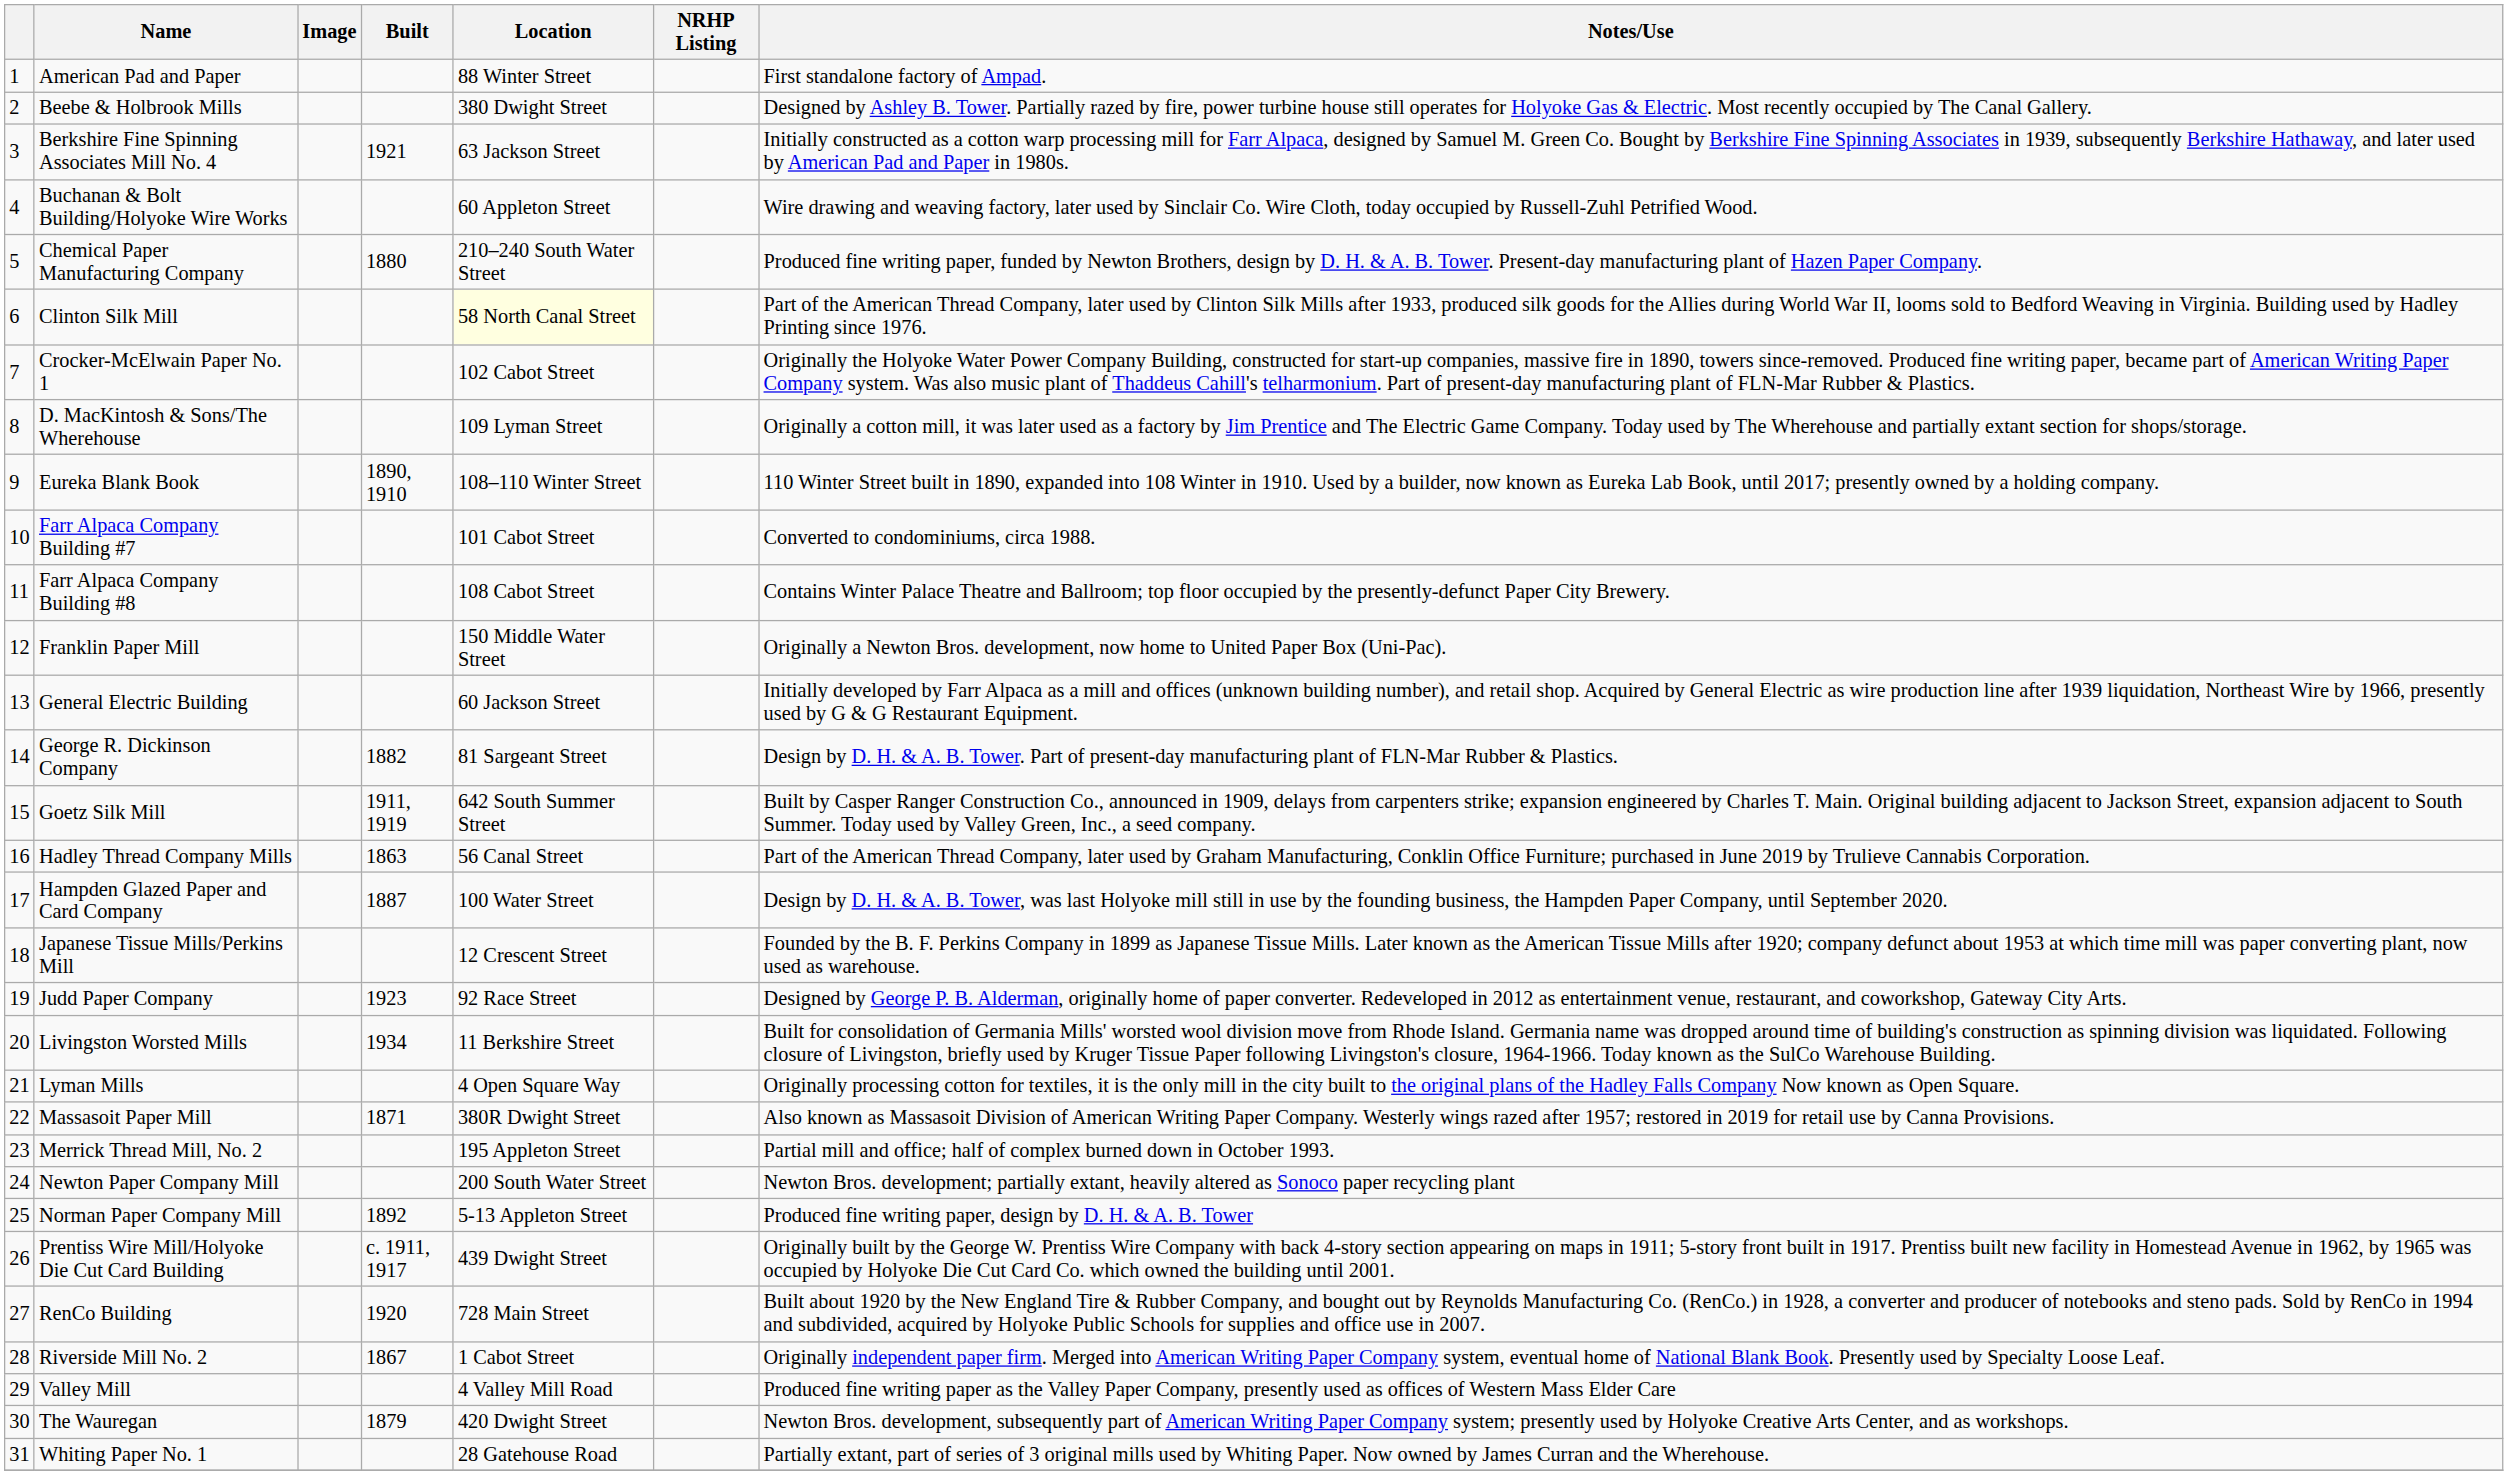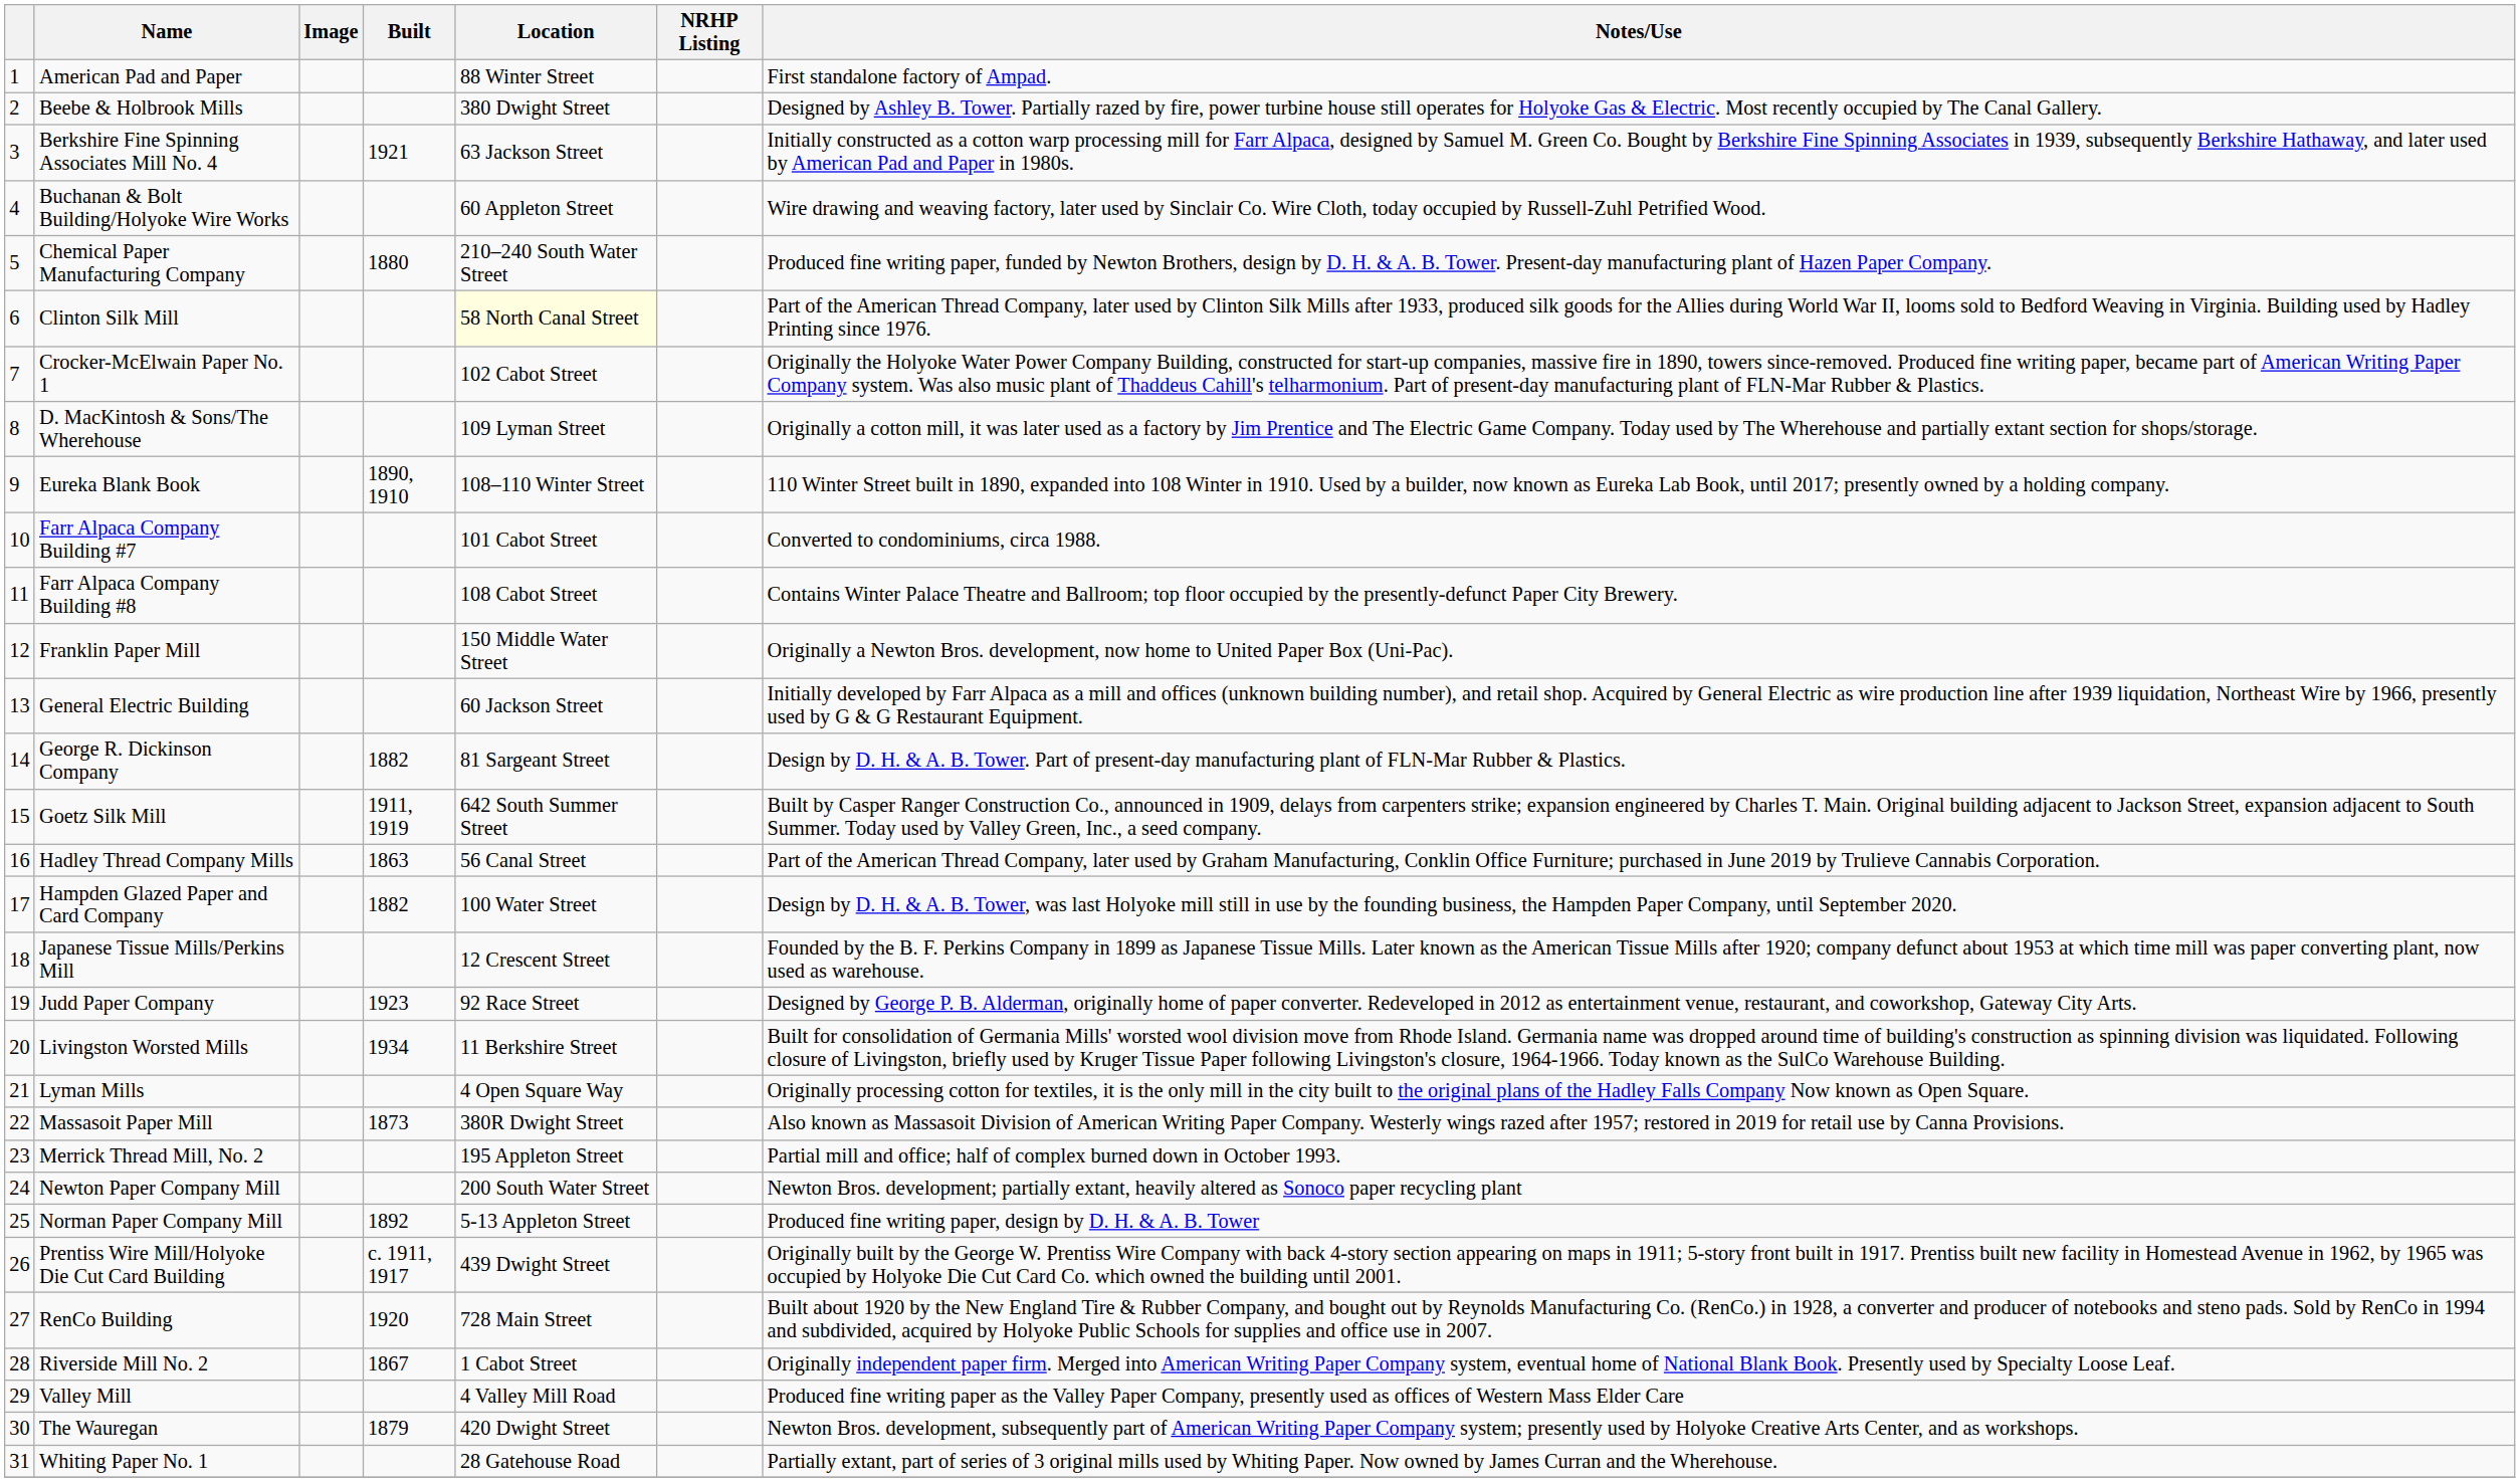 <table class="wikitable sortable">
 <tr>
 <th></th>
 <th scope="col" width="200">Name</th>
 <th>Image</th>
 <th>Built</th>
 <th scope="col" width="150">Location</th>
 <th>NRHP Listing</th>
 <th class="unsortable">Notes/Use</th>
 </tr>
 <tr>
 <td>1</td>
 <td>American Pad and Paper</td>
 <td></td>
 <td></td>
 <td>88 Winter Street</td>
 <td></td>
 <td>First standalone factory of <a href='#'>Ampad</a>.</td>
 </tr>
 <tr>
 <td>2</td>
 <td>Beebe & Holbrook Mills</td>
 <td></td>
 <td></td>
 <td>380 Dwight Street</td>
 <td></td>
 <td>Designed by <a href='#'>Ashley B. Tower</a>. Partially razed by fire, power turbine house still operates for <a href='#'>Holyoke Gas & Electric</a>. Most recently occupied by The Canal Gallery.</td>
 </tr>
 <tr>
 <td>3</td>
 <td>Berkshire Fine Spinning Associates Mill No. 4</td>
 <td></td>
 <td>1921</td>
 <td>63 Jackson Street</td>
 <td></td>
 <td>Initially constructed as a cotton warp processing mill for <a href='#'>Farr Alpaca</a>, designed by Samuel M. Green Co. Bought by <a href='#'>Berkshire Fine Spinning Associates</a> in 1939, subsequently <a href='#'>Berkshire Hathaway</a>, and later used by <a href='#'>American Pad and Paper</a> in 1980s.</td>
 </tr>
 <tr>
 <td>4</td>
 <td>Buchanan & Bolt Building/Holyoke Wire Works</td>
 <td></td>
 <td></td>
 <td>60 Appleton Street</td>
 <td></td>
 <td>Wire drawing and weaving factory, later used by Sinclair Co. Wire Cloth, today occupied by Russell-Zuhl Petrified Wood.</td>
 </tr>
 <tr>
 <td>5</td>
 <td>Chemical Paper Manufacturing Company</td>
 <td></td>
 <td>1880</td>
 <td>210–240 South Water Street</td>
 <td></td>
 <td>Produced fine writing paper, funded by Newton Brothers, design by <a href='#'>D. H. & A. B. Tower</a>. Present-day manufacturing plant of <a href='#'>Hazen Paper Company</a>.</td>
 </tr>
 <tr>
 <td>6</td>
 <td>Clinton Silk Mill</td>
 <td></td>
 <td></td>
 <td style="background: lightyellow;">58 North Canal Street</td>
 <td></td>
 <td>Part of the American Thread Company, later used by Clinton Silk Mills after 1933, produced silk goods for the Allies during World War II, looms sold to Bedford Weaving in Virginia. Building used by Hadley Printing since 1976.</td>
 </tr>
 <tr>
 <td>7</td>
 <td>Crocker-McElwain Paper No. 1</td>
 <td></td>
 <td></td>
 <td>102 Cabot Street</td>
 <td></td>
 <td>Originally the Holyoke Water Power Company Building, constructed for start-up companies, massive fire in 1890, towers since-removed. Produced fine writing paper, became part of <a href='#'>American Writing Paper Company</a> system. Was also music plant of <a href='#'>Thaddeus Cahill</a>'s <a href='#'>telharmonium</a>. Part of present-day manufacturing plant of FLN-Mar Rubber & Plastics.</td>
 </tr>
 <tr>
 <td>8</td>
 <td>D. MacKintosh & Sons/The Wherehouse</td>
 <td></td>
 <td></td>
 <td>109 Lyman Street</td>
 <td></td>
 <td>Originally a cotton mill, it was later used as a factory by <a href='#'>Jim Prentice</a> and The Electric Game Company. Today used by The Wherehouse and partially extant section for shops/storage.</td>
 </tr>
 <tr>
 <td>9</td>
 <td>Eureka Blank Book</td>
 <td></td>
 <td>1890, 1910</td>
 <td>108–110 Winter Street</td>
 <td></td>
 <td>110 Winter Street built in 1890, expanded into 108 Winter in 1910. Used by a builder, now known as Eureka Lab Book, until 2017; presently owned by a holding company.</td>
 </tr>
 <tr>
 <td>10</td>
 <td><a href='#'>Farr Alpaca Company</a> Building #7</td>
 <td></td>
 <td></td>
 <td>101 Cabot Street</td>
 <td></td>
 <td>Converted to condominiums, circa 1988.</td>
 </tr>
 <tr>
 <td>11</td>
 <td>Farr Alpaca Company Building #8</td>
 <td></td>
 <td></td>
 <td>108 Cabot Street</td>
 <td></td>
 <td>Contains Winter Palace Theatre and Ballroom; top floor occupied by the presently-defunct Paper City Brewery.</td>
 </tr>
 <tr>
 <td>12</td>
 <td>Franklin Paper Mill</td>
 <td></td>
 <td></td>
 <td>150 Middle Water Street</td>
 <td></td>
 <td>Originally a Newton Bros. development, now home to United Paper Box (Uni-Pac).</td>
 </tr>
 <tr>
 <td>13</td>
 <td>General Electric Building</td>
 <td></td>
 <td></td>
 <td>60 Jackson Street</td>
 <td></td>
 <td>Initially developed by Farr Alpaca as a mill and offices (unknown building number), and retail shop. Acquired by General Electric as wire production line after 1939 liquidation, Northeast Wire by 1966, presently used by G & G Restaurant Equipment.</td>
 </tr>
 <tr>
 <td>14</td>
 <td>George R. Dickinson Company</td>
 <td></td>
 <td>1882</td>
 <td>81 Sargeant Street</td>
 <td></td>
 <td>Design by <a href='#'>D. H. & A. B. Tower</a>. Part of present-day manufacturing plant of FLN-Mar Rubber & Plastics.</td>
 </tr>
 <tr>
 <td>15</td>
 <td>Goetz Silk Mill</td>
 <td></td>
 <td>1911, 1919</td>
 <td>642 South Summer Street</td>
 <td></td>
 <td>Built by Casper Ranger Construction Co., announced in 1909, delays from carpenters strike; expansion engineered by Charles T. Main. Original building adjacent to Jackson Street, expansion adjacent to South Summer. Today used by Valley Green, Inc., a seed company.</td>
 </tr>
 <tr>
 <td>16</td>
 <td>Hadley Thread Company Mills</td>
 <td></td>
 <td>1863</td>
 <td>56 Canal Street</td>
 <td></td>
 <td>Part of the American Thread Company, later used by Graham Manufacturing, Conklin Office Furniture; purchased in June 2019 by Trulieve Cannabis Corporation.</td>
 </tr>
 <tr>
 <td>17</td>
 <td>Hampden Glazed Paper and Card Company</td>
 <td></td>
-<td>1887</td>
+<td>1882</td>
 <td>100 Water Street</td>
 <td></td>
 <td>Design by <a href='#'>D. H. & A. B. Tower</a>, was last Holyoke mill still in use by the founding business, the Hampden Paper Company, until September 2020.</td>
 </tr>
 <tr>
 <td>18</td>
 <td>Japanese Tissue Mills/Perkins Mill</td>
 <td></td>
 <td></td>
 <td>12 Crescent Street</td>
 <td></td>
 <td>Founded by the B. F. Perkins Company in 1899 as Japanese Tissue Mills. Later known as the American Tissue Mills after 1920; company defunct about 1953 at which time mill was paper converting plant, now used as warehouse.</td>
 </tr>
 <tr>
 <td>19</td>
 <td>Judd Paper Company</td>
 <td></td>
 <td>1923</td>
 <td>92 Race Street</td>
 <td></td>
 <td>Designed by <a href='#'>George P. B. Alderman</a>, originally home of paper converter. Redeveloped in 2012 as entertainment venue, restaurant, and coworkshop, Gateway City Arts.</td>
 </tr>
 <tr>
 <td>20</td>
 <td>Livingston Worsted Mills</td>
 <td></td>
 <td>1934</td>
 <td>11 Berkshire Street</td>
 <td></td>
 <td>Built for consolidation of Germania Mills' worsted wool division move from Rhode Island. Germania name was dropped around time of building's construction as spinning division was liquidated. Following closure of Livingston, briefly used by Kruger Tissue Paper following Livingston's closure, 1964-1966. Today known as the SulCo Warehouse Building.</td>
 </tr>
 <tr>
 <td>21</td>
 <td>Lyman Mills</td>
 <td></td>
 <td></td>
 <td>4 Open Square Way</td>
 <td></td>
 <td>Originally processing cotton for textiles, it is the only mill in the city built to <a href='#'>the original plans of the Hadley Falls Company</a> Now known as Open Square.</td>
 </tr>
 <tr>
 <td>22</td>
 <td>Massasoit Paper Mill</td>
 <td></td>
-<td>1871</td>
+<td>1873</td>
 <td>380R Dwight Street</td>
 <td></td>
 <td>Also known as Massasoit Division of American Writing Paper Company. Westerly wings razed after 1957; restored in 2019 for retail use by Canna Provisions.</td>
 </tr>
 <tr>
 <td>23</td>
 <td>Merrick Thread Mill, No. 2</td>
 <td></td>
 <td></td>
 <td>195 Appleton Street</td>
 <td></td>
 <td>Partial mill and office; half of complex burned down in October 1993.</td>
 </tr>
 <tr>
 <td>24</td>
 <td>Newton Paper Company Mill</td>
 <td></td>
 <td></td>
 <td>200 South Water Street</td>
 <td></td>
 <td>Newton Bros. development; partially extant, heavily altered as <a href='#'>Sonoco</a> paper recycling plant</td>
 </tr>
 <tr>
 <td>25</td>
 <td>Norman Paper Company Mill</td>
 <td></td>
 <td>1892</td>
 <td>5-13 Appleton Street</td>
 <td></td>
 <td>Produced fine writing paper, design by <a href='#'>D. H. & A. B. Tower</a></td>
 </tr>
 <tr>
 <td>26</td>
 <td>Prentiss Wire Mill/Holyoke Die Cut Card Building</td>
 <td></td>
 <td>c. 1911, 1917</td>
 <td>439 Dwight Street</td>
 <td></td>
 <td>Originally built by the George W. Prentiss Wire Company with back 4-story section appearing on maps in 1911; 5-story front built in 1917. Prentiss built new facility in Homestead Avenue in 1962, by 1965 was occupied by Holyoke Die Cut Card Co. which owned the building until 2001.</td>
 </tr>
 <tr>
 <td>27</td>
 <td>RenCo Building</td>
 <td></td>
 <td>1920</td>
 <td>728 Main Street</td>
 <td></td>
 <td>Built about 1920 by the New England Tire & Rubber Company, and bought out by Reynolds Manufacturing Co. (RenCo.) in 1928, a converter and producer of notebooks and steno pads. Sold by RenCo in 1994 and subdivided, acquired by Holyoke Public Schools for supplies and office use in 2007.</td>
 </tr>
 <tr>
 <td>28</td>
 <td>Riverside Mill No. 2</td>
 <td></td>
 <td>1867</td>
 <td>1 Cabot Street</td>
 <td></td>
 <td>Originally <a href='#'>independent paper firm</a>. Merged into <a href='#'>American Writing Paper Company</a> system, eventual home of <a href='#'>National Blank Book</a>. Presently used by Specialty Loose Leaf.</td>
 </tr>
 <tr>
 <td>29</td>
 <td>Valley Mill</td>
 <td></td>
 <td></td>
 <td>4 Valley Mill Road</td>
 <td></td>
 <td>Produced fine writing paper as the Valley Paper Company, presently used as offices of Western Mass Elder Care</td>
 </tr>
 <tr>
 <td>30</td>
 <td>The Wauregan</td>
 <td></td>
 <td>1879</td>
 <td>420 Dwight Street</td>
 <td></td>
 <td>Newton Bros. development, subsequently part of <a href='#'>American Writing Paper Company</a> system; presently used by Holyoke Creative Arts Center, and as workshops.</td>
 </tr>
 <tr>
 <td>31</td>
 <td>Whiting Paper No. 1</td>
 <td></td>
 <td></td>
 <td>28 Gatehouse Road</td>
 <td></td>
 <td>Partially extant, part of series of 3 original mills used by Whiting Paper. Now owned by James Curran and the Wherehouse.</td>
 </tr>
 <tr>
 </tr>
 </table>
